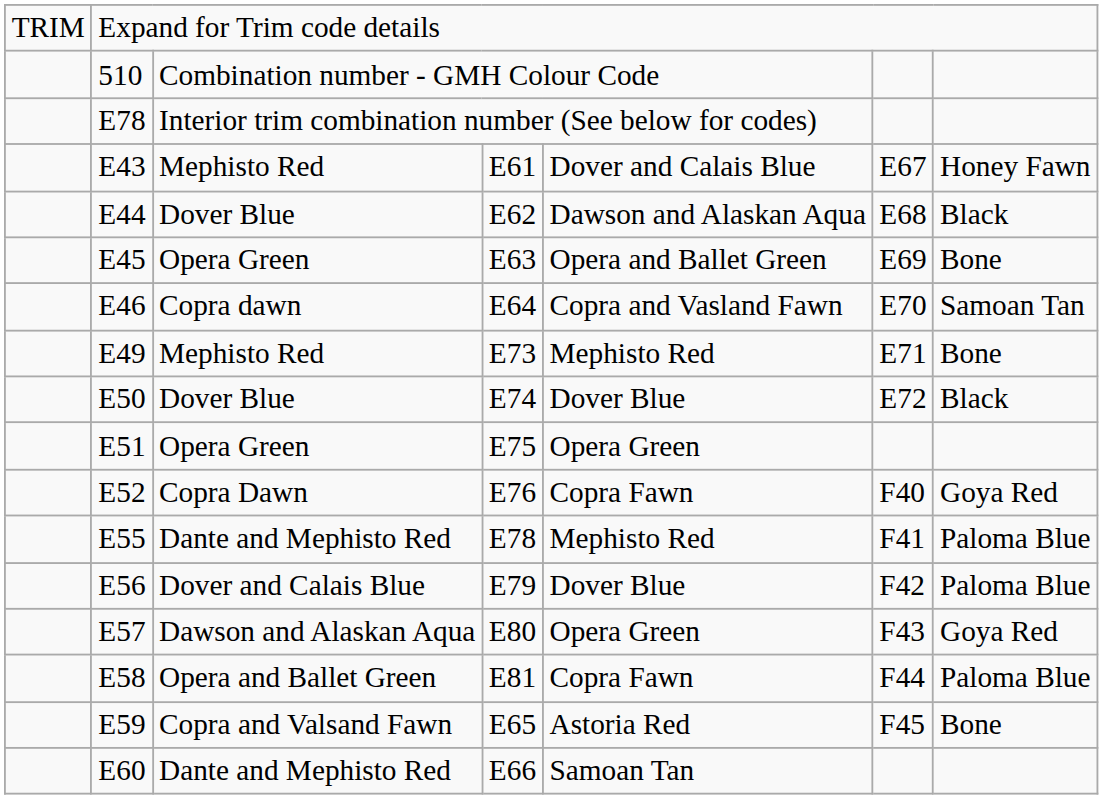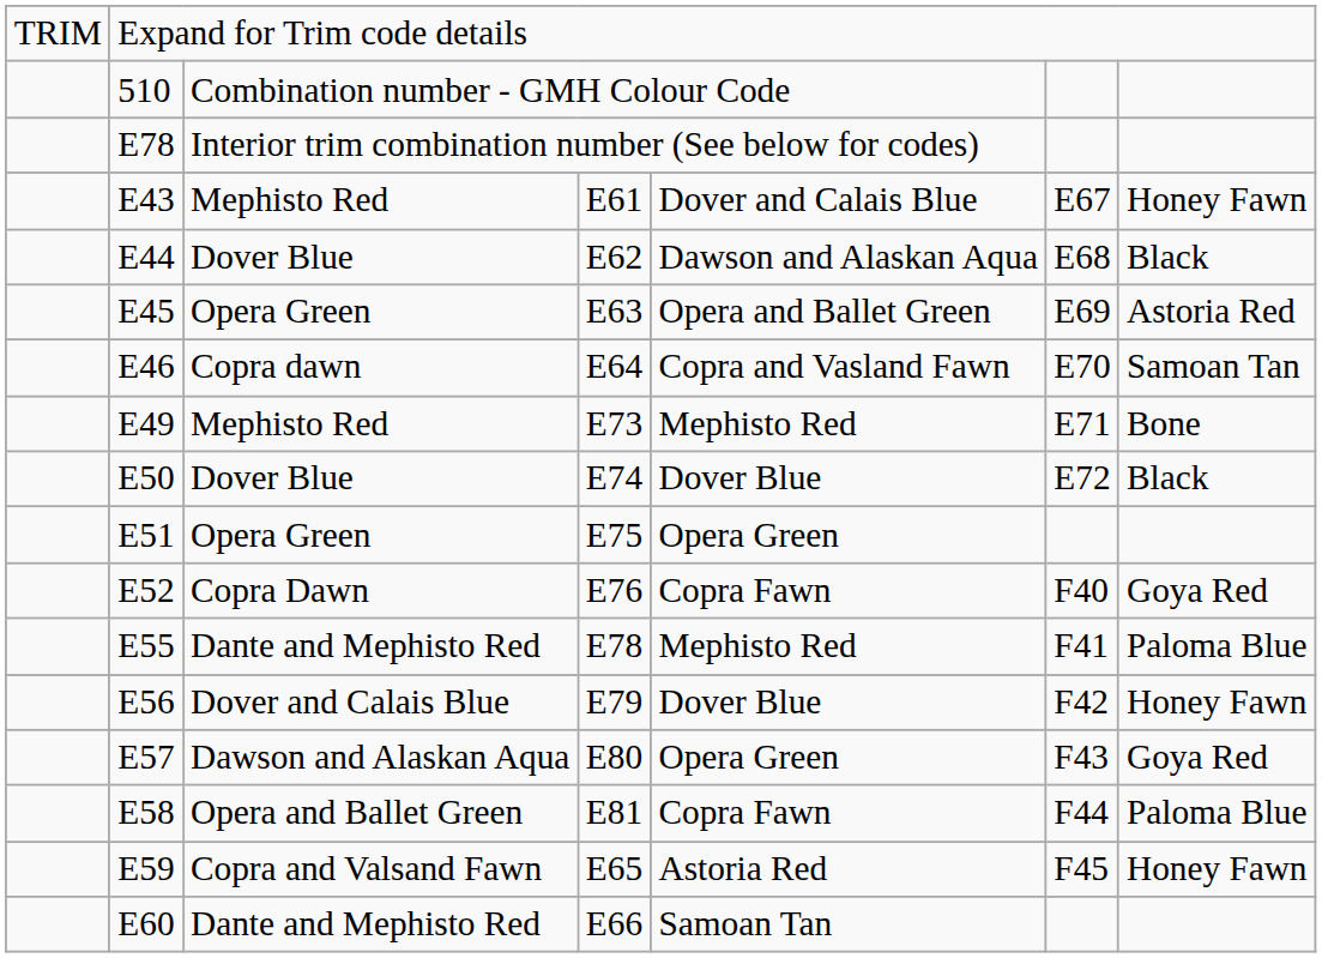 <table class="wikitable mw-collapsible mw-collapsed">
 <tr>
 <td>TRIM</td>
 <td colspan="6">Expand for Trim code details</td>
 </tr>
 <tr>
 <td></td>
 <td>510</td>
 <td colspan="3">Combination number - GMH Colour Code</td>
 <td></td>
 <td></td>
 </tr>
 <tr>
 <td></td>
 <td>E78</td>
 <td colspan="3">Interior trim combination number (See below for codes)</td>
 <td></td>
 <td></td>
 </tr>
 <tr>
 <td></td>
 <td>E43</td>
 <td>Mephisto Red</td>
 <td>E61</td>
 <td>Dover and Calais Blue</td>
 <td>E67</td>
 <td>Honey Fawn</td>
 </tr>
 <tr>
 <td></td>
 <td>E44</td>
 <td>Dover Blue</td>
 <td>E62</td>
 <td>Dawson and Alaskan  Aqua</td>
 <td>E68</td>
 <td>Black</td>
 </tr>
 <tr>
 <td></td>
 <td>E45</td>
 <td>Opera Green</td>
 <td>E63</td>
 <td>Opera and Ballet  Green</td>
 <td>E69</td>
-<td>Bone</td>
+<td>Astoria Red</td>
 </tr>
 <tr>
 <td></td>
 <td>E46</td>
 <td>Copra dawn</td>
 <td>E64</td>
 <td>Copra and Vasland  Fawn</td>
 <td>E70</td>
 <td>Samoan Tan</td>
 </tr>
 <tr>
 <td></td>
 <td>E49</td>
 <td>Mephisto Red</td>
 <td>E73</td>
 <td>Mephisto Red</td>
 <td>E71</td>
 <td>Bone</td>
 </tr>
 <tr>
 <td></td>
 <td>E50</td>
 <td>Dover Blue</td>
 <td>E74</td>
 <td>Dover Blue</td>
 <td>E72</td>
 <td>Black</td>
 </tr>
 <tr>
 <td></td>
 <td>E51</td>
 <td>Opera Green</td>
 <td>E75</td>
 <td>Opera Green</td>
 <td></td>
 <td></td>
 </tr>
 <tr>
 <td></td>
 <td>E52</td>
 <td>Copra Dawn</td>
 <td>E76</td>
 <td>Copra Fawn</td>
 <td>F40</td>
 <td>Goya Red</td>
 </tr>
 <tr>
 <td></td>
 <td>E55</td>
 <td>Dante and Mephisto  Red</td>
 <td>E78</td>
 <td>Mephisto Red</td>
 <td>F41</td>
 <td>Paloma Blue</td>
 </tr>
 <tr>
 <td></td>
 <td>E56</td>
 <td>Dover and Calais Blue</td>
 <td>E79</td>
 <td>Dover Blue</td>
 <td>F42</td>
-<td>Paloma Blue</td>
+<td>Honey Fawn</td>
 </tr>
 <tr>
 <td></td>
 <td>E57</td>
 <td>Dawson and Alaskan  Aqua</td>
 <td>E80</td>
 <td>Opera Green</td>
 <td>F43</td>
 <td>Goya Red</td>
 </tr>
 <tr>
 <td></td>
 <td>E58</td>
 <td>Opera and Ballet  Green</td>
 <td>E81</td>
 <td>Copra Fawn</td>
 <td>F44</td>
 <td>Paloma Blue</td>
 </tr>
 <tr>
 <td></td>
 <td>E59</td>
 <td>Copra and Valsand  Fawn</td>
 <td>E65</td>
 <td>Astoria Red</td>
 <td>F45</td>
-<td>Bone</td>
+<td>Honey Fawn</td>
 </tr>
 <tr>
 <td></td>
 <td>E60</td>
 <td>Dante and Mephisto  Red</td>
 <td>E66</td>
 <td>Samoan Tan</td>
 <td></td>
 <td></td>
 </tr>
 </table>
